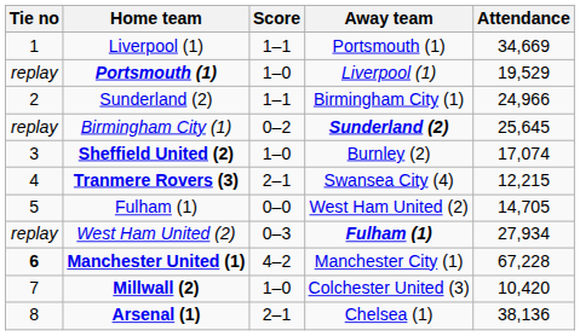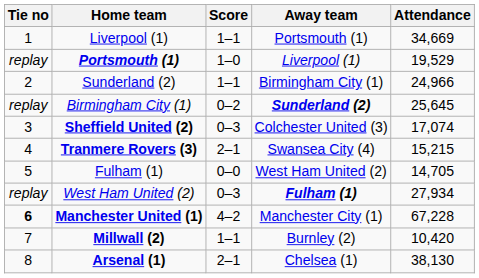 <table class="wikitable" style="text-align: center">
 <tr>
 <th>Tie no</th>
 <th>Home team</th>
 <th>Score</th>
 <th>Away team</th>
 <th>Attendance</th>
 </tr>
 <tr>
 <td>1</td>
 <td><a href='#'>Liverpool</a> (1)</td>
 <td>1–1</td>
 <td><a href='#'>Portsmouth</a> (1)</td>
 <td>34,669</td>
 </tr>
 <tr>
 <td><em>replay</em></td>
 <td><strong><em><a href='#'>Portsmouth</a> (1)</em></strong></td>
 <td>1–0</td>
 <td><em><a href='#'>Liverpool</a> (1)</em></td>
 <td>19,529</td>
 </tr>
 <tr>
 <td>2</td>
 <td><a href='#'>Sunderland</a> (2)</td>
 <td>1–1</td>
 <td><a href='#'>Birmingham City</a> (1)</td>
 <td>24,966</td>
 </tr>
 <tr>
 <td><em>replay</em></td>
 <td><em><a href='#'>Birmingham City</a> (1)</em></td>
 <td>0–2</td>
 <td><strong><em><a href='#'>Sunderland</a> (2)</em></strong></td>
 <td>25,645</td>
 </tr>
 <tr>
 <td>3</td>
 <td><strong><a href='#'>Sheffield United</a> (2)</strong></td>
-<td>1–0</td>
-<td><a href='#'>Burnley</a> (2)</td>
+<td>0–3</td>
+<td><a href='#'>Colchester United</a> (3)</td>
 <td>17,074</td>
 </tr>
 <tr>
 <td>4</td>
 <td><strong><a href='#'>Tranmere Rovers</a> (3)</strong></td>
 <td>2–1</td>
 <td><a href='#'>Swansea City</a> (4)</td>
-<td>12,215</td>
+<td>15,215</td>
 </tr>
 <tr>
 <td>5</td>
 <td><a href='#'>Fulham</a> (1)</td>
 <td>0–0</td>
 <td><a href='#'>West Ham United</a> (2)</td>
 <td>14,705</td>
 </tr>
 <tr>
 <td><em>replay</em></td>
 <td><em><a href='#'>West Ham United</a> (2)</em></td>
 <td>0–3</td>
 <td><strong><em><a href='#'>Fulham</a> (1)</em></strong></td>
 <td>27,934</td>
 </tr>
 <tr>
 <td><strong>6</strong></td>
 <td><strong><a href='#'>Manchester United</a> (1)</strong></td>
 <td>4–2</td>
 <td><a href='#'>Manchester City</a> (1)</td>
 <td>67,228</td>
 </tr>
 <tr>
 <td>7</td>
 <td><strong><a href='#'>Millwall</a> (2)</strong></td>
-<td>1–0</td>
-<td><a href='#'>Colchester United</a> (3)</td>
+<td>1–1</td>
+<td><a href='#'>Burnley</a> (2)</td>
 <td>10,420</td>
 </tr>
 <tr>
 <td>8</td>
 <td><strong><a href='#'>Arsenal</a> (1)</strong></td>
 <td>2–1</td>
 <td><a href='#'>Chelsea</a> (1)</td>
-<td>38,136</td>
+<td>38,130</td>
 </tr>
 </table>
